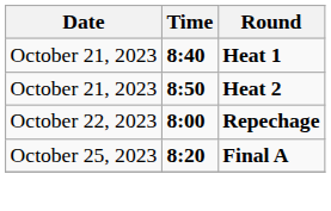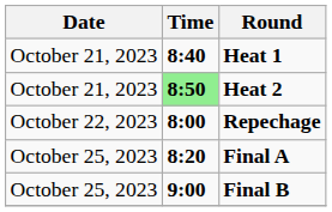 <table class="wikitable">
 <tr>
 <th>Date</th>
 <th>Time</th>
 <th>Round</th>
 </tr>
 <tr>
 <td>October 21, 2023</td>
 <td><strong>8:40</strong></td>
 <td><strong>Heat 1</strong></td>
 </tr>
 <tr>
 <td>October 21, 2023</td>
-<td><strong>8:50</strong></td>
+<td style="background: lightgreen;"><strong>8:50</strong></td>
 <td><strong>Heat 2</strong></td>
 </tr>
 <tr>
 <td>October 22, 2023</td>
 <td><strong>8:00</strong></td>
 <td><strong>Repechage</strong></td>
 </tr>
 <tr>
 <td>October 25, 2023</td>
 <td><strong>8:20</strong></td>
 <td><strong>Final A</strong></td>
 </tr>
 <tr>
+<td>October 25, 2023</td>
+<td><strong>9:00</strong></td>
+<td><strong>Final B</strong></td>
+</tr>
+<tr>
 </tr>
 </table>
